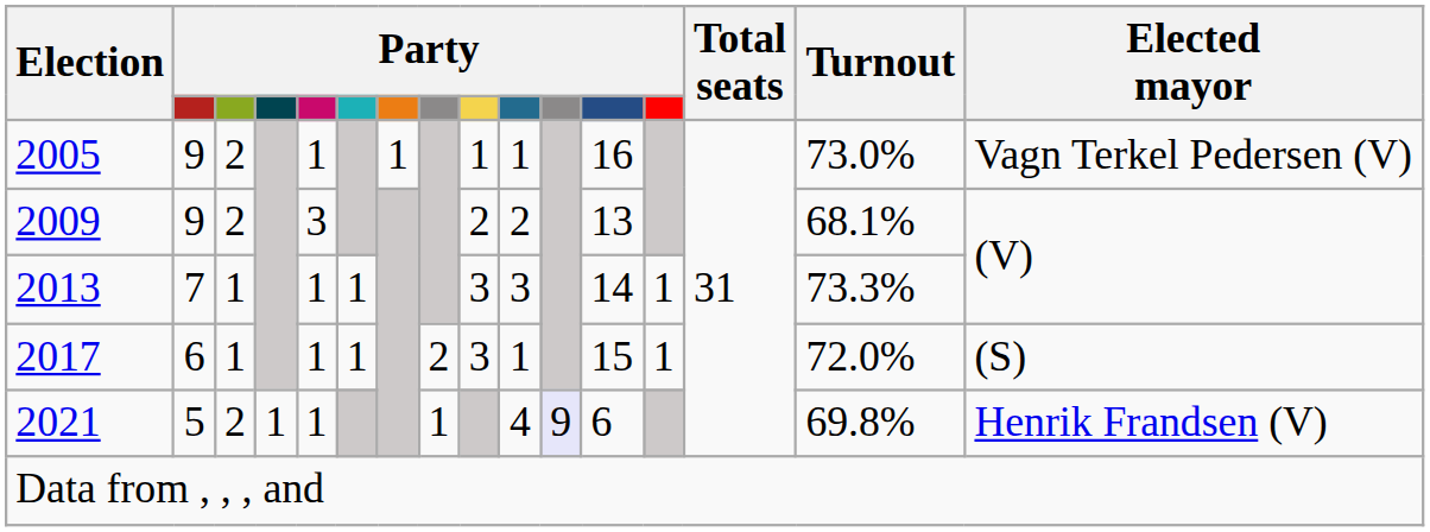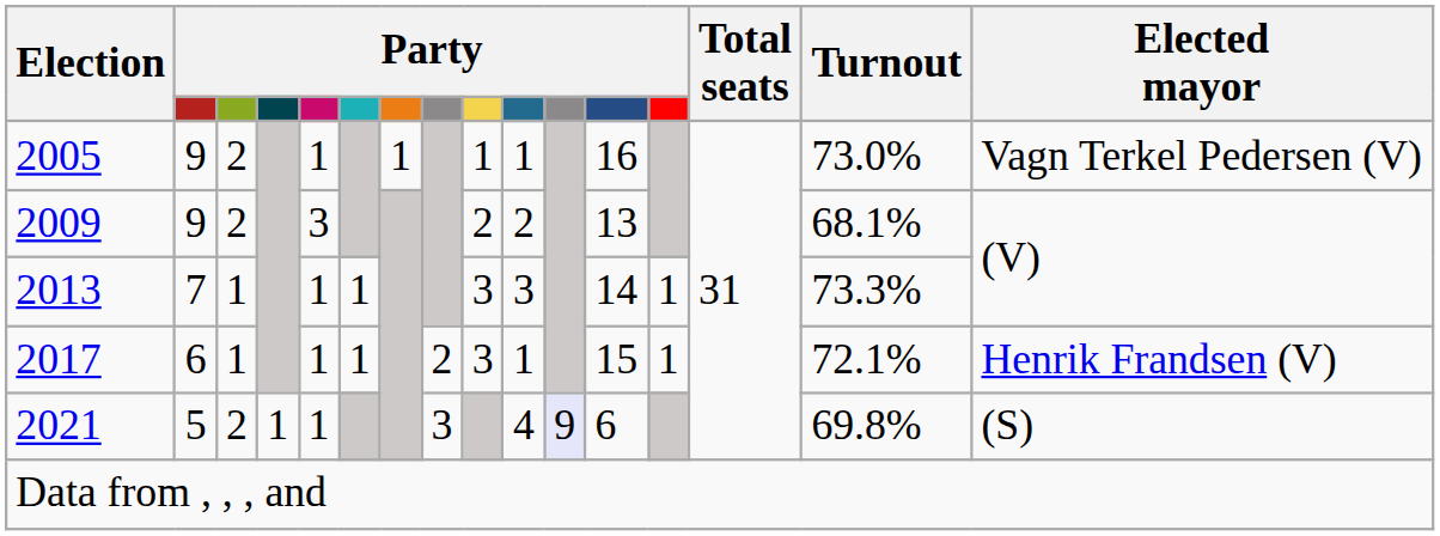 <table class="wikitable">
 <tr>
 <th rowspan="2">Election</th>
 <th colspan="12">Party</th>
 <th rowspan="2">Total<br>seats</th>
 <th rowspan="2">Turnout</th>
 <th rowspan="2">Elected<br>mayor</th>
 </tr>
 <tr>
 <td style="background:#B5211D;"><strong><a href='#'></a></strong></td>
 <td style="background:#89A920;"><strong><a href='#'></a></strong></td>
 <td style="background:#004450;"><strong><a href='#'></a></strong></td>
 <td style="background:#C9096C;"><strong><a href='#'></a></strong></td>
 <td style="background:#1CB1B7;"><strong><a href='#'></a></strong></td>
 <td style="background:#EC7D14;"><strong><a href='#'></a></strong></td>
 <td style="background:#8B8989;"><strong></strong></td>
 <td style="background:#F4D44D;"><strong><a href='#'></a></strong></td>
 <td style="background:#236B8E;"><strong><a href='#'></a></strong></td>
 <td style="background:#8B8989;"><strong></strong></td>
 <td style="background:#254C85;"><strong><a href='#'></a></strong></td>
 <td style="background:#FF0000;"><strong><a href='#'></a></strong></td>
 </tr>
 <tr>
 <td><a href='#'>2005</a></td>
 <td>9</td>
 <td>2</td>
 <td style="background:#CDC9C9;" rowspan="4"></td>
 <td>1</td>
 <td style="background:#CDC9C9;" rowspan="2"></td>
 <td>1</td>
 <td style="background:#CDC9C9;" rowspan="3"></td>
 <td>1</td>
 <td>1</td>
 <td style="background:#CDC9C9;" rowspan="4"></td>
 <td>16</td>
 <td style="background:#CDC9C9;" rowspan="2"></td>
 <td rowspan="5">31</td>
 <td>73.0%</td>
 <td>Vagn Terkel Pedersen (V)</td>
 </tr>
 <tr>
 <td><a href='#'>2009</a></td>
 <td>9</td>
 <td>2</td>
 <td>3</td>
 <td style="background:#CDC9C9;" rowspan="4"></td>
 <td>2</td>
 <td>2</td>
 <td>13</td>
 <td>68.1%</td>
 <td rowspan="2"> (V)</td>
 </tr>
 <tr>
 <td><a href='#'>2013</a></td>
 <td>7</td>
 <td>1</td>
 <td>1</td>
 <td>1</td>
 <td>3</td>
 <td>3</td>
 <td>14</td>
 <td>1</td>
 <td>73.3%</td>
 </tr>
 <tr>
 <td><a href='#'>2017</a></td>
 <td>6</td>
 <td>1</td>
 <td>1</td>
 <td>1</td>
 <td>2</td>
 <td>3</td>
 <td>1</td>
 <td>15</td>
 <td>1</td>
-<td>72.0%</td>
-<td> (S)</td>
+<td>72.1%</td>
+<td><a href='#'>Henrik Frandsen</a> (V)</td>
 </tr>
 <tr>
 <td><a href='#'>2021</a></td>
 <td>5</td>
 <td>2</td>
 <td>1</td>
 <td>1</td>
 <td style="background:#CDC9C9;"></td>
-<td>1</td>
+<td>3</td>
 <td style="background:#CDC9C9;"></td>
 <td>4</td>
 <td style="background: lavender;">9</td>
 <td>6</td>
 <td style="background:#CDC9C9;"></td>
 <td>69.8%</td>
-<td><a href='#'>Henrik Frandsen</a> (V)</td>
+<td> (S)</td>
 </tr>
 <tr>
 <td colspan="16">Data from , , ,  and </td>
 </tr>
 </table>
